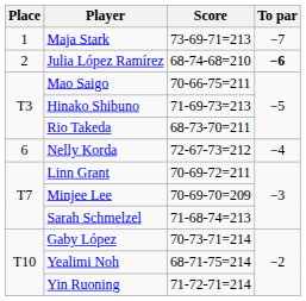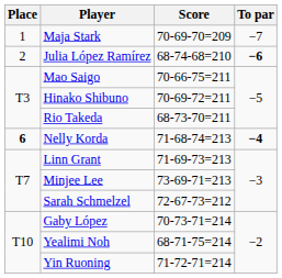 <table class="wikitable">
 <tr>
 <th>Place</th>
 <th>Player</th>
 <th>Score</th>
 <th>To par</th>
 </tr>
 <tr>
 <td align=center>1</td>
 <td> <a href='#'>Maja Stark</a></td>
-<td>73-69-71=213</td>
+<td>70-69-70=209</td>
 <td align=center>−7</td>
 </tr>
 <tr>
 <td align=center>2</td>
 <td> <a href='#'>Julia López Ramírez</a></td>
 <td>68-74-68=210</td>
 <td align=center><strong>−6</strong></td>
 </tr>
 <tr>
 <td align=center rowspan=3>T3</td>
 <td> <a href='#'>Mao Saigo</a></td>
 <td>70-66-75=211</td>
 <td align=center rowspan=3>−5</td>
 </tr>
 <tr>
 <td> <a href='#'>Hinako Shibuno</a></td>
-<td>71-69-73=213</td>
+<td>70-69-72=211</td>
 </tr>
 <tr>
 <td> <a href='#'>Rio Takeda</a></td>
 <td>68-73-70=211</td>
 </tr>
 <tr>
-<td align=center>6</td>
+<td align=center><strong>6</strong></td>
 <td> <a href='#'>Nelly Korda</a></td>
-<td>72-67-73=212</td>
-<td align=center>−4</td>
+<td>71-68-74=213</td>
+<td align=center><strong>−4</strong></td>
 </tr>
 <tr>
 <td align=center rowspan=3>T7</td>
 <td> <a href='#'>Linn Grant</a></td>
-<td>70-69-72=211</td>
+<td>71-69-73=213</td>
 <td align=center rowspan=3>−3</td>
 </tr>
 <tr>
 <td> <a href='#'>Minjee Lee</a></td>
-<td>70-69-70=209</td>
+<td>73-69-71=213</td>
 </tr>
 <tr>
 <td> <a href='#'>Sarah Schmelzel</a></td>
-<td>71-68-74=213</td>
+<td>72-67-73=212</td>
 </tr>
 <tr>
 <td align=center rowspan=3>T10</td>
 <td> <a href='#'>Gaby López</a></td>
 <td>70-73-71=214</td>
 <td align=center rowspan=3>−2</td>
 </tr>
 <tr>
 <td> <a href='#'>Yealimi Noh</a></td>
 <td>68-71-75=214</td>
 </tr>
 <tr>
 <td> <a href='#'>Yin Ruoning</a></td>
 <td>71-72-71=214</td>
 </tr>
 </table>
